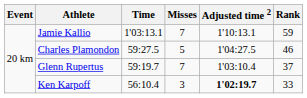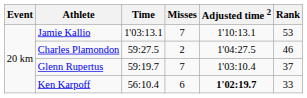 <table class="wikitable" style="font-size:90%">
 <tr>
 <th>Event</th>
 <th>Athlete</th>
 <th>Time</th>
 <th>Misses</th>
 <th>Adjusted time <sup>2</sup></th>
 <th>Rank</th>
 </tr>
 <tr>
 <td rowspan="4">20 km</td>
 <td><a href='#'>Jamie Kallio</a></td>
 <td align="center">1'03:13.1</td>
 <td align="center">7</td>
 <td align="center">1'10:13.1</td>
-<td align="center">59</td>
+<td align="center">53</td>
 </tr>
 <tr>
 <td><a href='#'>Charles Plamondon</a></td>
 <td align="center">59:27.5</td>
-<td align="center">5</td>
+<td align="center">2</td>
 <td align="center">1'04:27.5</td>
 <td align="center">46</td>
 </tr>
 <tr>
 <td><a href='#'>Glenn Rupertus</a></td>
 <td align="center">59:19.7</td>
 <td align="center">7</td>
 <td align="center">1'03:10.4</td>
 <td align="center">37</td>
 </tr>
 <tr>
 <td><a href='#'>Ken Karpoff</a></td>
 <td align="center">56:10.4</td>
-<td align="center">3</td>
+<td align="center">6</td>
 <td align="center"><strong>1'02:19.7</strong></td>
 <td align="center">33</td>
 </tr>
 </table>
